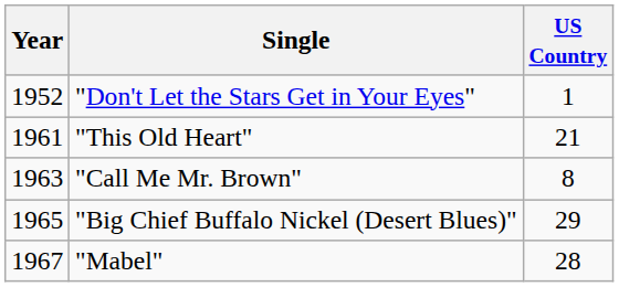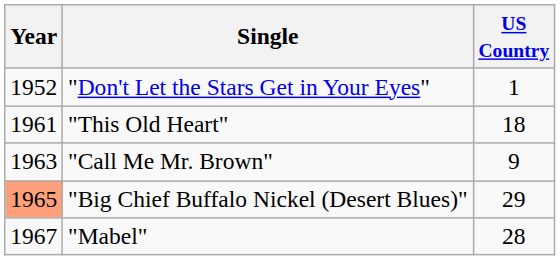 <table class="wikitable">
 <tr>
 <th>Year</th>
 <th>Single</th>
 <th width="45"><small><a href='#'>US Country</a></small></th>
 </tr>
 <tr>
 <td>1952</td>
 <td>"<a href='#'>Don't Let the Stars Get in Your Eyes</a>"</td>
 <td align="center">1</td>
 </tr>
 <tr>
 <td>1961</td>
 <td>"This Old Heart"</td>
-<td align="center">21</td>
+<td align="center">18</td>
 </tr>
 <tr>
 <td>1963</td>
 <td>"Call Me Mr. Brown"</td>
-<td align="center">8</td>
+<td align="center">9</td>
 </tr>
 <tr>
-<td>1965</td>
+<td style="background: lightsalmon;">1965</td>
 <td>"Big Chief Buffalo Nickel (Desert Blues)"</td>
 <td align="center">29</td>
 </tr>
 <tr>
 <td>1967</td>
 <td>"Mabel"</td>
 <td align="center">28</td>
 </tr>
 </table>
